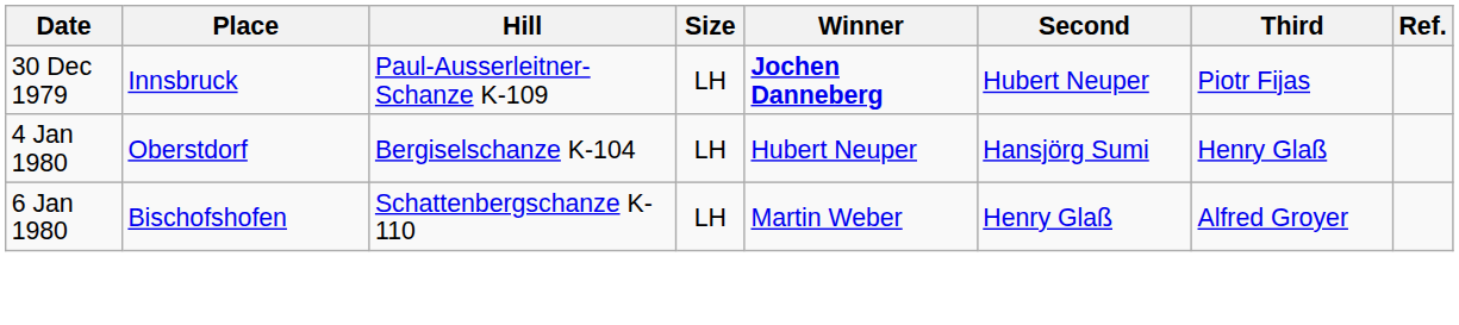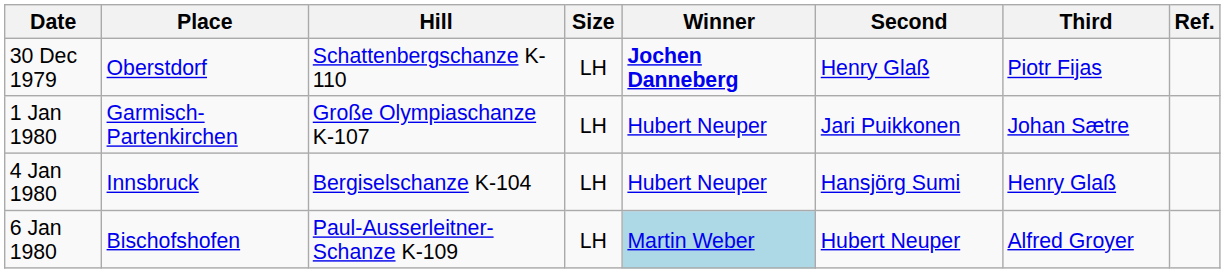 <table class="wikitable" style="font-size:95%;">
 <tr>
 <th width="100">Date</th>
 <th width="200">Place</th>
 <th width="215">Hill</th>
 <th width="40">Size</th>
 <th width="200">Winner</th>
 <th width="200">Second</th>
 <th width="200">Third</th>
 <th width="10">Ref.</th>
 </tr>
 <tr>
 <td>30 Dec 1979</td>
-<td> <a href='#'>Innsbruck</a></td>
-<td><a href='#'>Paul-Ausserleitner-Schanze</a> K-109</td>
+<td> <a href='#'>Oberstdorf</a></td>
+<td><a href='#'>Schattenbergschanze</a> K-110</td>
 <td align=center>LH</td>
 <td><strong> <a href='#'>Jochen Danneberg</a></strong></td>
-<td> <a href='#'>Hubert Neuper</a></td>
+<td> <a href='#'>Henry Glaß</a></td>
 <td> <a href='#'>Piotr Fijas</a></td>
 <td></td>
 </tr>
 <tr>
+<td>1 Jan 1980</td>
+<td> <a href='#'>Garmisch-Partenkirchen</a></td>
+<td><a href='#'>Große Olympiaschanze</a> K-107</td>
+<td align=center>LH</td>
+<td> <a href='#'>Hubert Neuper</a></td>
+<td> <a href='#'>Jari Puikkonen</a></td>
+<td> <a href='#'>Johan Sætre</a></td>
+<td></td>
+</tr>
+<tr>
 <td>4 Jan 1980</td>
-<td> <a href='#'>Oberstdorf</a></td>
+<td> <a href='#'>Innsbruck</a></td>
 <td><a href='#'>Bergiselschanze</a> K-104</td>
 <td align=center>LH</td>
 <td> <a href='#'>Hubert Neuper</a></td>
 <td> <a href='#'>Hansjörg Sumi</a></td>
 <td> <a href='#'>Henry Glaß</a></td>
 <td></td>
 </tr>
 <tr>
 <td>6 Jan 1980</td>
 <td> <a href='#'>Bischofshofen</a></td>
-<td><a href='#'>Schattenbergschanze</a> K-110</td>
+<td><a href='#'>Paul-Ausserleitner-Schanze</a> K-109</td>
 <td align=center>LH</td>
-<td> <a href='#'>Martin Weber</a></td>
-<td> <a href='#'>Henry Glaß</a></td>
+<td style="background: lightblue;"> <a href='#'>Martin Weber</a></td>
+<td> <a href='#'>Hubert Neuper</a></td>
 <td> <a href='#'>Alfred Groyer</a></td>
 <td></td>
 </tr>
 </table>
